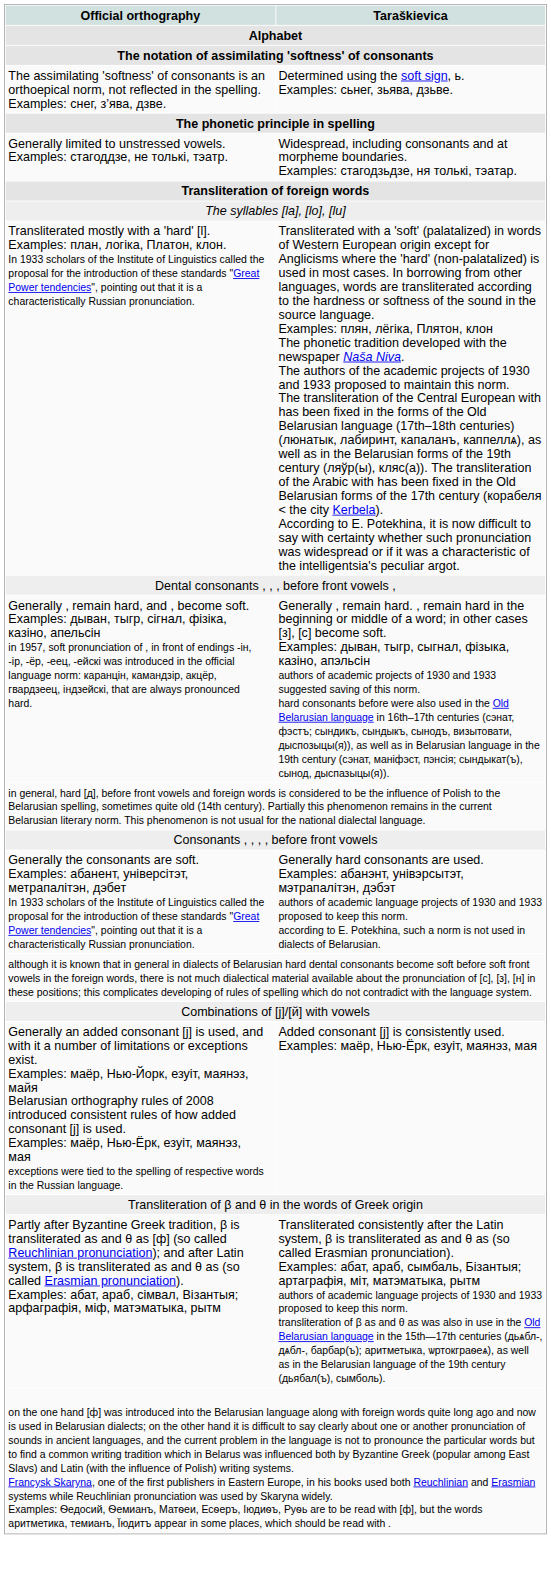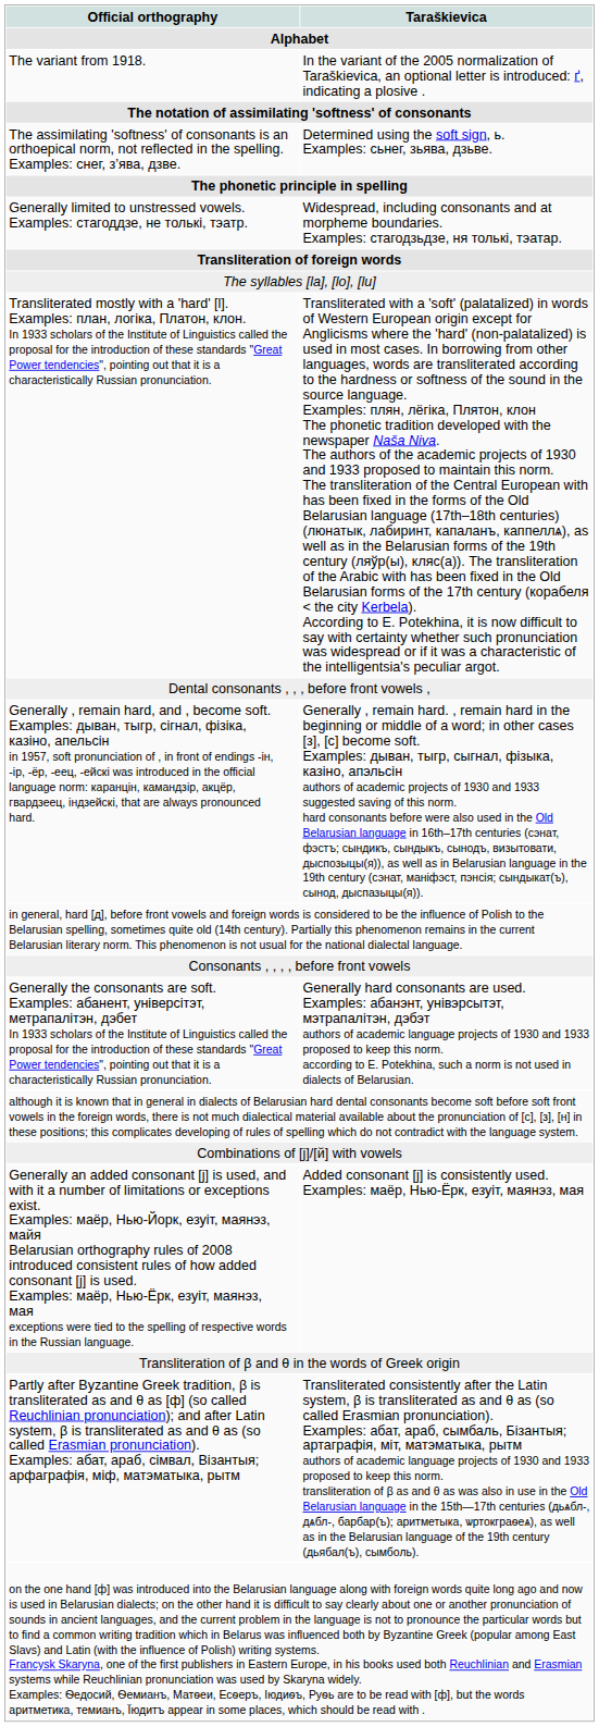 <table cellspacing="1" cellpadding="3" style="margin: 0 0 1em 0; border: solid darkgray; border-width: 1px 1px 1px 1px; font-size: 90%; background-color: #fff;">
 <tr bgcolor=#D0E1E0 align="center">
 <td style="width: 50%"><strong>Official orthography</strong></td>
 <td style="width: 50%"><strong>Taraškievica</strong></td>
 </tr>
 <tr style="background:#E4E4E4;" align="center">
 <td colspan="2"><strong>Alphabet</strong></td>
+</tr>
+<tr style="background:#FAFAFA;" align="left">
+<td valign="top" style="padding-right: 10px;">The variant from 1918.</td>
+<td valign="top">In the variant of the 2005 normalization of Taraškievica, an optional letter is introduced: <a href='#'>ґ</a>, indicating a plosive .</td>
 </tr>
 <tr style="background:#E4E4E4;" align="center">
 <td colspan="2"><strong>The notation of assimilating 'softness' of consonants</strong></td>
 </tr>
 <tr style="background:#FAFAFA;" align="left">
 <td valign="top" style="padding-right: 10px;">The assimilating 'softness' of consonants is an orthoepical norm, not reflected in the spelling.<br>Examples: снег, з’ява, дзве.</td>
 <td valign="top">Determined using the <a href='#'>soft sign</a>, ь.<br>Examples: сьнег, зьява, дзьве.</td>
 </tr>
 <tr style="background:#E4E4E4;" align="center">
 <td colspan="2"><strong>The phonetic principle in spelling</strong></td>
 </tr>
 <tr style="background:#FAFAFA;" align="left">
 <td valign="top" style="padding-right: 10px;">Generally limited to unstressed vowels.<br>Examples: стагоддзе, не толькі, тэатр.</td>
 <td valign="top">Widespread, including consonants and at morpheme boundaries.<br>Examples: стагодзьдзе, ня толькі, тэатар.</td>
 </tr>
 <tr style="background:#E4E4E4;" align="center">
 <td colspan="2"><strong>Transliteration of foreign words</strong></td>
 </tr>
 <tr style="background:#EEEEEE;" align="center">
 <td colspan="2"><em>The syllables [la], [lo], [lu]</em></td>
 </tr>
 <tr style="background:#FAFAFA;" align="left">
 <td valign="top" style="padding-right: 10px;">Transliterated mostly with a 'hard' [l].<br>Examples: план, логіка, Платон, клон.<br><small> In 1933 scholars of the Institute of Linguistics called the proposal for the introduction of these standards "<a href='#'>Great Power tendencies</a>", pointing out that it is a characteristically Russian pronunciation.</small></td>
 <td valign="top">Transliterated with a 'soft' (palatalized)  in words of Western European origin except for Anglicisms where the 'hard' (non-palatalized)  is used in most cases. In borrowing from other languages, words are transliterated according to the hardness or softness of the sound in the source language.<br>Examples: плян, лёгіка, Плятон, клон<br> The phonetic tradition developed with the newspaper <em><a href='#'>Naša Niva</a></em>.<br> The authors of the academic projects of 1930 and 1933 proposed to maintain this norm.<br> The transliteration of the Central European  with  has been fixed in the forms of the Old Belarusian language (17th–18th centuries) (люнатык, лaбиринт, капалaнъ, каппеллѧ), as well as in the Belarusian forms of the 19th century (ляўр(ы), кляс(а)). The transliteration of the Arabic  with  has been fixed in the Old Belarusian forms of the 17th century (корабеля < the city <a href='#'>Kerbela</a>).<br> According to E. Potekhina, it is now difficult to say with certainty whether such pronunciation was widespread or if it was a characteristic of the intelligentsia's peculiar argot.</td>
 </tr>
 <tr style="background:#EEEEEE;" align="center">
 <td colspan="2">Dental consonants  ,  ,  ,   before front vowels  ,  </td>
 </tr>
 <tr style="background:#FAFAFA;" align="left">
 <td valign="top" style="padding-right: 10px;">Generally ,  remain hard, and ,  become soft.<br>Examples: дыван, тыгр, сігнал, фізіка, казіно, апельсін<br><small> in 1957, soft pronunciation of ,  in front of endings -ін, -ір, -ёр, -еец, -ейскі was introduced in the official language norm: каранцін, камандзір, акцёр, гвардзеец, індзейскі, that are always pronounced hard.</small></td>
 <td valign="top">Generally ,  remain hard. ,  remain hard in the beginning or middle of a word; in other cases [з], [с] become soft.<br>Examples: дыван, тыгр, сыгнал, фізыка, казіно, апэльсін<br><small> authors of academic projects of 1930 and 1933 suggested saving of this norm.</small><br><small> hard consonants before  were also used in the <a href='#'>Old Belarusian language</a> in 16th–17th centuries (сэнат, фэстъ; сындикъ, сындыкъ, сынодъ, визытовати, дыспозыцы(я)), as well as in Belarusian language in the 19th century (сэнат, маніфэст, пэнсія; сындыкат(ъ), сынод, дыспазыцы(я)).</small></td>
 </tr>
 <tr style="background:#FAFAFA;" align="left">
 <td colspan="2"><small> in general, hard [д],  before front vowels and foreign words is considered to be the influence of Polish to the Belarusian spelling, sometimes quite old (14th century). Partially this phenomenon remains in the current Belarusian literary norm. This phenomenon is not usual for the national dialectal language.</small></td>
 </tr>
 <tr style="background:#EEEEEE;" align="center">
 <td colspan="2">Consonants  ,  ,  ,  ,   before front vowels  </td>
 </tr>
 <tr style="background:#FAFAFA;" align="left">
 <td valign="top" style="padding-right: 10px;">Generally the consonants are soft.<br>Examples: абанент, універсітэт, метрапалітэн, дэбет<br><small> In 1933 scholars of the Institute of Linguistics called the proposal for the introduction of these standards "<a href='#'>Great Power tendencies</a>", pointing out that it is a characteristically Russian pronunciation.</small></td>
 <td valign="top">Generally hard consonants are used.<br>Examples: абанэнт, унівэрсытэт, мэтрапалітэн, дэбэт<br><small> authors of academic language projects of 1930 and 1933 proposed to keep this norm.</small><br><small> according to E. Potekhina, such a norm is not used in dialects of Belarusian.</small></td>
 </tr>
 <tr style="background:#FAFAFA;" align="left">
 <td colspan="2"><small> although it is known that in general in dialects of Belarusian hard dental consonants become soft before soft front vowels in the foreign words, there is not much dialectical material available about the pronunciation of [с], [з], [н] in these positions; this complicates developing of rules of spelling which do not contradict with the language system.</small></td>
 </tr>
 <tr style="background:#EEEEEE;" align="center">
 <td colspan="2">Combinations of [j]/[й]  with vowels</td>
 </tr>
 <tr style="background:#FAFAFA;" align="left">
 <td valign="top" style="padding-right: 10px;">Generally an added consonant [j] is used, and with it a number of limitations or exceptions exist.<br>Examples: маёр, Нью-Йорк, езуіт, маянэз, майя<br>Belarusian orthography rules of 2008 introduced consistent rules of how added consonant [j] is used.<br>Examples: маёр, Нью-Ёрк, езуіт, маянэз, мая<br><small> exceptions were tied to the spelling of respective words in the Russian language.</small></td>
 <td valign="top">Added consonant [j] is consistently used.<br>Examples: маёр, Нью-Ёрк, езуіт, маянэз, мая</td>
 </tr>
 <tr style="background:#EEEEEE;" align="center">
 <td colspan="2">Transliteration of β and θ in the words of Greek origin</td>
 </tr>
 <tr style="background:#FAFAFA;" align="left">
 <td valign="top" style="padding-right: 10px;">Partly after Byzantine Greek tradition, β is transliterated as  and θ as [ф] (so called <a href='#'>Reuchlinian pronunciation</a>); and after Latin system, β is transliterated as  and θ as  (so called <a href='#'>Erasmian pronunciation</a>).<br>Examples: абат, араб, сімвал, Візантыя; арфаграфія, міф, матэматыка, рытм</td>
 <td valign="top">Transliterated consistently after the Latin system, β is transliterated as  and θ as  (so called Erasmian pronunciation).<br>Examples: абат, араб, сымбаль, Бізантыя; артаграфія, міт, матэматыка, рытм<br><small> authors of academic language projects of 1930 and 1933 proposed to keep this norm.</small><br><small> transliteration of β as  and θ as  was also in use in the <a href='#'>Old Belarusian language</a> in the 15th—17th centuries (дьѧбл-, дѧбл-, барбар(ъ); аритметыка, ѡртокграѳеѧ), as well as in the Belarusian language of the 19th century (дьябал(ъ), сымболь).</small></td>
 </tr>
 <tr style="background:#FAFAFA;" align="left">
 <td colspan="2"><br><small> on the one hand [ф] was introduced into the Belarusian language along with foreign words quite long ago and now is used in Belarusian dialects; on the other hand it is difficult to say clearly about one or another pronunciation of sounds in ancient languages, and the current problem in the language is not to pronounce the particular words but to find a common writing tradition which in Belarus was influenced both by Byzantine Greek (popular among East Slavs) and Latin (with the influence of Polish) writing systems.</small><br><small> <a href='#'>Francysk Skaryna</a>, one of the first publishers in Eastern Europe, in his books used both <a href='#'>Reuchlinian</a> and <a href='#'>Erasmian</a> systems while Reuchlinian pronunciation was used by Skaryna widely. <br>Examples: Ѳедосий, Ѳемианъ, Матѳеи, Есѳеръ, Іюдиѳъ, Руѳь are to be read with [ф], but the words аритметика, темианъ, Їюдитъ appear in some places, which should be read with .</small></td>
 </tr>
 </table>
